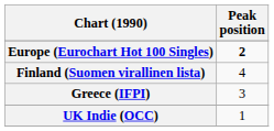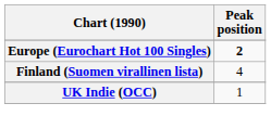 <table class="wikitable sortable plainrowheaders" style="text-align:center">
 <tr>
 <th scope="col">Chart (1990)</th>
 <th scope="col">Peak<br>position</th>
 </tr>
 <tr>
 </tr>
 <tr>
 </tr>
 <tr>
 <th scope="row">Europe (<a href='#'>Eurochart Hot 100 Singles</a>)</th>
 <td><strong>2</strong></td>
 </tr>
 <tr>
 <th scope="row">Finland (<a href='#'>Suomen virallinen lista</a>)</th>
 <td>4</td>
-</tr>
-<tr>
-<th scope="row">Greece (<a href='#'>IFPI</a>)</th>
-<td>3</td>
 </tr>
 <tr>
 </tr>
 <tr>
 </tr>
 <tr>
 </tr>
 <tr>
 </tr>
 <tr>
 <th scope="row"><a href='#'>UK Indie</a> (<a href='#'>OCC</a>)</th>
 <td>1</td>
 </tr>
 <tr>
 </tr>
 <tr>
 </tr>
 <tr>
 </tr>
 <tr>
 </tr>
 </table>
